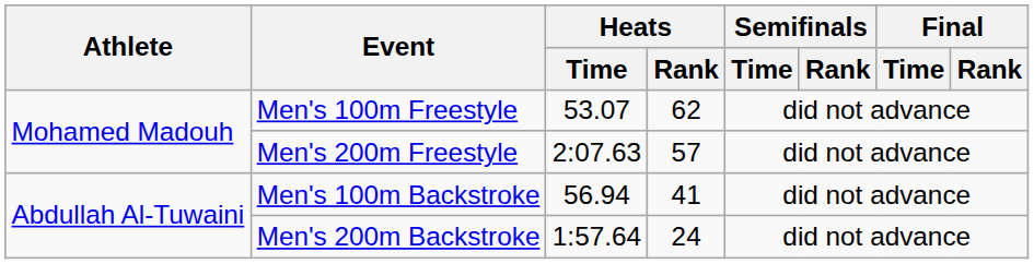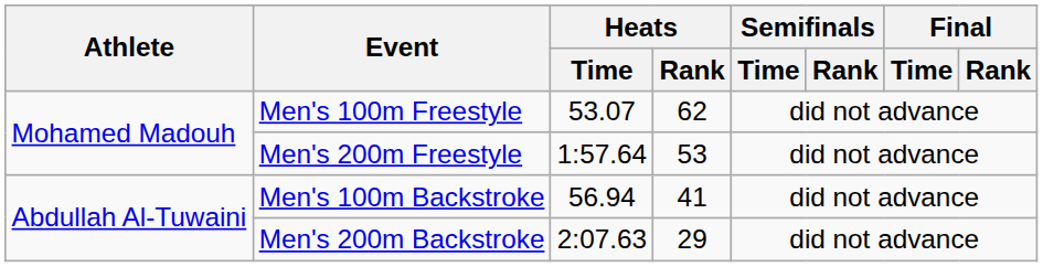 <table class=wikitable style="font-size:90%">
 <tr>
 <th rowspan="2">Athlete</th>
 <th rowspan="2">Event</th>
 <th colspan="2">Heats</th>
 <th colspan="2">Semifinals</th>
 <th colspan="2">Final</th>
 </tr>
 <tr>
 <th>Time</th>
 <th>Rank</th>
 <th>Time</th>
 <th>Rank</th>
 <th>Time</th>
 <th>Rank</th>
 </tr>
 <tr>
 <td rowspan="2"><a href='#'>Mohamed Madouh</a></td>
 <td><a href='#'>Men's 100m Freestyle</a></td>
 <td align=center>53.07</td>
 <td align=center>62</td>
 <td align=center colspan=4>did not advance</td>
 </tr>
 <tr>
 <td><a href='#'>Men's 200m Freestyle</a></td>
-<td align=center>2:07.63</td>
-<td align=center>57</td>
+<td align=center>1:57.64</td>
+<td align=center>53</td>
 <td align=center colspan=4>did not advance</td>
 </tr>
 <tr>
 <td rowspan="2"><a href='#'>Abdullah Al-Tuwaini</a></td>
 <td><a href='#'>Men's 100m Backstroke</a></td>
 <td align=center>56.94</td>
 <td align=center>41</td>
 <td align=center colspan=4>did not advance</td>
 </tr>
 <tr>
 <td><a href='#'>Men's 200m Backstroke</a></td>
-<td align=center>1:57.64</td>
-<td align=center>24</td>
+<td align=center>2:07.63</td>
+<td align=center>29</td>
 <td align=center colspan=4>did not advance</td>
 </tr>
 </table>
